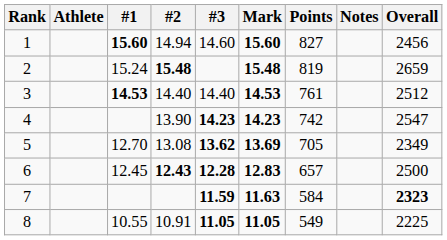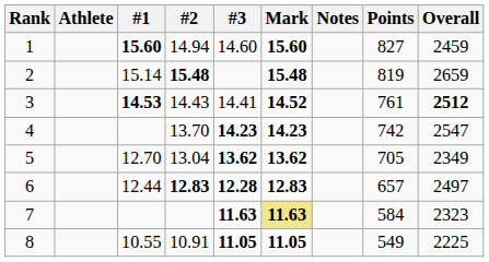 <table class="wikitable sortable" style="text-align:center">
 <tr>
 <th>Rank</th>
 <th>Athlete</th>
 <th>#1</th>
 <th>#2</th>
 <th>#3</th>
 <th>Mark</th>
+<th>Notes</th>
 <th>Points</th>
-<th>Notes</th>
 <th>Overall</th>
 </tr>
 <tr>
 <td>1</td>
 <td align="left"></td>
 <td><strong>15.60</strong></td>
 <td>14.94</td>
 <td>14.60</td>
 <td><strong>15.60</strong></td>
+<td></td>
 <td>827</td>
-<td></td>
-<td>2456</td>
+<td>2459</td>
 </tr>
 <tr>
 <td>2</td>
 <td align="left"></td>
-<td>15.24</td>
+<td>15.14</td>
 <td><strong>15.48</strong></td>
 <td></td>
 <td><strong>15.48</strong></td>
+<td></td>
 <td>819</td>
-<td></td>
 <td>2659</td>
 </tr>
 <tr>
 <td>3</td>
 <td align="left"></td>
 <td><strong>14.53</strong></td>
-<td>14.40</td>
-<td>14.40</td>
-<td><strong>14.53</strong></td>
+<td>14.43</td>
+<td>14.41</td>
+<td><strong>14.52</strong></td>
+<td></td>
 <td>761</td>
-<td></td>
-<td>2512</td>
+<td><strong>2512</strong></td>
 </tr>
 <tr>
 <td>4</td>
 <td align="left"></td>
 <td></td>
-<td>13.90</td>
+<td>13.70</td>
 <td><strong>14.23</strong></td>
 <td><strong>14.23</strong></td>
+<td></td>
 <td>742</td>
-<td></td>
 <td>2547</td>
 </tr>
 <tr>
 <td>5</td>
 <td align="left"></td>
 <td>12.70</td>
-<td>13.08</td>
+<td>13.04</td>
 <td><strong>13.62</strong></td>
-<td><strong>13.69</strong></td>
+<td><strong>13.62</strong></td>
+<td></td>
 <td>705</td>
-<td></td>
 <td>2349</td>
 </tr>
 <tr>
 <td>6</td>
 <td align="left"></td>
-<td>12.45</td>
-<td><strong>12.43</strong></td>
+<td>12.44</td>
+<td><strong>12.83</strong></td>
 <td><strong>12.28</strong></td>
 <td><strong>12.83</strong></td>
+<td></td>
 <td>657</td>
-<td></td>
-<td>2500</td>
+<td>2497</td>
 </tr>
 <tr>
 <td>7</td>
 <td align="left"></td>
 <td></td>
 <td></td>
-<td><strong>11.59</strong></td>
 <td><strong>11.63</strong></td>
+<td style="background: khaki;"><strong>11.63</strong></td>
+<td></td>
 <td>584</td>
-<td></td>
-<td><strong>2323</strong></td>
+<td>2323</td>
 </tr>
 <tr>
 <td>8</td>
 <td align="left"></td>
 <td>10.55</td>
 <td>10.91</td>
 <td><strong>11.05</strong></td>
 <td><strong>11.05</strong></td>
+<td></td>
 <td>549</td>
-<td></td>
 <td>2225</td>
 </tr>
 </table>
